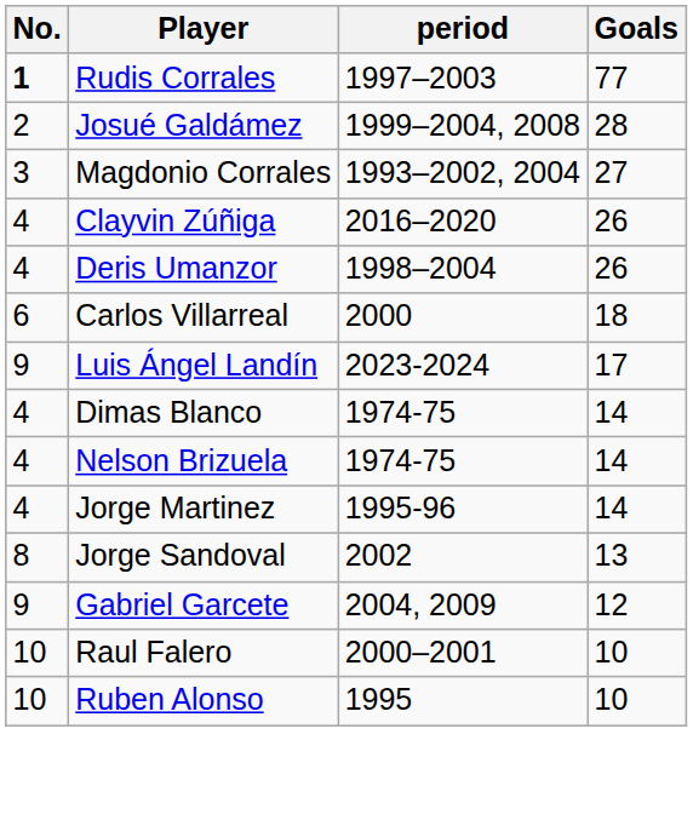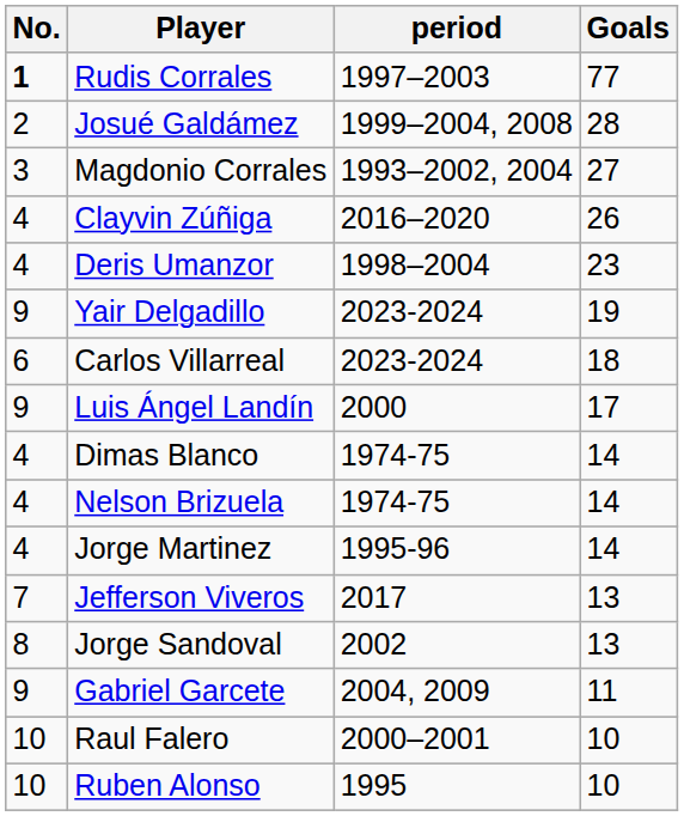 <table class="wikitable">
 <tr>
 <th>No.</th>
 <th>Player</th>
 <th>period</th>
 <th>Goals</th>
 </tr>
 <tr>
 <td><strong>1</strong></td>
 <td> <a href='#'>Rudis Corrales</a></td>
 <td>1997–2003</td>
 <td>77</td>
 </tr>
 <tr>
 <td>2</td>
 <td> <a href='#'>Josué Galdámez</a></td>
 <td>1999–2004, 2008</td>
 <td>28</td>
 </tr>
 <tr>
 <td>3</td>
 <td> Magdonio Corrales</td>
 <td>1993–2002, 2004</td>
 <td>27</td>
 </tr>
 <tr>
 <td>4</td>
 <td> <a href='#'>Clayvin Zúñiga</a></td>
 <td>2016–2020</td>
 <td>26</td>
 </tr>
 <tr>
 <td>4</td>
 <td> <a href='#'>Deris Umanzor</a></td>
 <td>1998–2004</td>
-<td>26</td>
+<td>23</td>
+</tr>
+<tr>
+<td>9</td>
+<td> <a href='#'>Yair Delgadillo</a></td>
+<td>2023-2024</td>
+<td>19</td>
 </tr>
 <tr>
 <td>6</td>
 <td> Carlos Villarreal</td>
-<td>2000</td>
+<td>2023-2024</td>
 <td>18</td>
 </tr>
 <tr>
 <td>9</td>
 <td> <a href='#'>Luis Ángel Landín</a></td>
-<td>2023-2024</td>
+<td>2000</td>
 <td>17</td>
 </tr>
 <tr>
 <td>4</td>
 <td> Dimas Blanco</td>
 <td>1974-75</td>
 <td>14</td>
 </tr>
 <tr>
 <td>4</td>
 <td> <a href='#'>Nelson Brizuela</a></td>
 <td>1974-75</td>
 <td>14</td>
 </tr>
 <tr>
 <td>4</td>
 <td> Jorge Martinez</td>
 <td>1995-96</td>
 <td>14</td>
 </tr>
 <tr>
+<td>7</td>
+<td>  <a href='#'>Jefferson Viveros</a></td>
+<td>2017</td>
+<td>13</td>
+</tr>
+<tr>
 <td>8</td>
 <td> Jorge Sandoval</td>
 <td>2002</td>
 <td>13</td>
 </tr>
 <tr>
 <td>9</td>
 <td> <a href='#'>Gabriel Garcete</a></td>
 <td>2004, 2009</td>
-<td>12</td>
+<td>11</td>
 </tr>
 <tr>
 <td>10</td>
 <td> Raul Falero</td>
 <td>2000–2001</td>
 <td>10</td>
 </tr>
 <tr>
 <td>10</td>
 <td> <a href='#'>Ruben Alonso</a></td>
 <td>1995</td>
 <td>10</td>
 </tr>
 </table>
